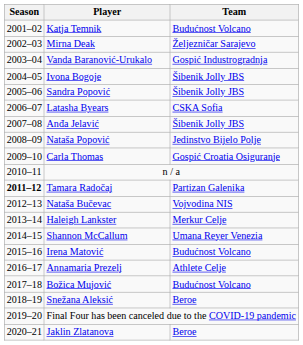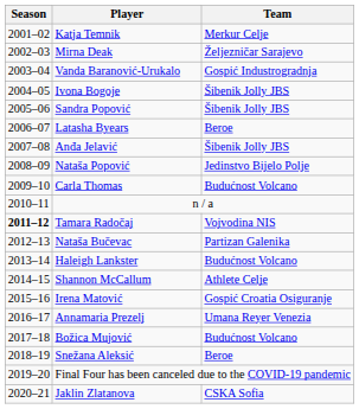 <table class="wikitable">
 <tr>
 <th>Season</th>
 <th>Player</th>
 <th>Team</th>
 </tr>
 <tr>
 <td>2001–02</td>
 <td> <a href='#'>Katja Temnik</a></td>
-<td> <a href='#'>Budućnost Volcano</a></td>
+<td> <a href='#'>Merkur Celje</a></td>
 </tr>
 <tr>
 <td>2002–03</td>
 <td> <a href='#'>Mirna Deak</a></td>
 <td> <a href='#'>Željezničar Sarajevo</a></td>
 </tr>
 <tr>
 <td>2003–04</td>
 <td> <a href='#'>Vanda Baranović-Urukalo</a></td>
 <td> <a href='#'>Gospić Industrogradnja</a></td>
 </tr>
 <tr>
 <td>2004–05</td>
 <td> <a href='#'>Ivona Bogoje</a></td>
 <td> <a href='#'>Šibenik Jolly JBS</a></td>
 </tr>
 <tr>
 <td>2005–06</td>
 <td> <a href='#'>Sandra Popović</a></td>
 <td> <a href='#'>Šibenik Jolly JBS</a></td>
 </tr>
 <tr>
 <td>2006–07</td>
 <td> <a href='#'>Latasha Byears</a></td>
-<td> <a href='#'>CSKA Sofia</a></td>
+<td> <a href='#'>Beroe</a></td>
 </tr>
 <tr>
 <td>2007–08</td>
 <td> <a href='#'>Anđa Jelavić</a></td>
 <td> <a href='#'>Šibenik Jolly JBS</a></td>
 </tr>
 <tr>
 <td>2008–09</td>
 <td> <a href='#'>Nataša Popović</a></td>
 <td> <a href='#'>Jedinstvo Bijelo Polje</a></td>
 </tr>
 <tr>
 <td>2009–10</td>
 <td> <a href='#'>Carla Thomas</a></td>
-<td> <a href='#'>Gospić Croatia Osiguranje</a></td>
+<td> <a href='#'>Budućnost Volcano</a></td>
 </tr>
 <tr>
 <td>2010–11</td>
 <td colspan=2 rowspan=1 align=center>n / a</td>
 </tr>
 <tr>
 <td><strong>2011–12</strong></td>
 <td> <a href='#'>Tamara Radočaj</a></td>
-<td> <a href='#'>Partizan Galenika</a></td>
+<td> <a href='#'>Vojvodina NIS</a></td>
 </tr>
 <tr>
 <td>2012–13</td>
 <td> <a href='#'>Nataša Bučevac</a></td>
-<td> <a href='#'>Vojvodina NIS</a></td>
+<td> <a href='#'>Partizan Galenika</a></td>
 </tr>
 <tr>
 <td>2013–14</td>
 <td> <a href='#'>Haleigh Lankster</a></td>
-<td> <a href='#'>Merkur Celje</a></td>
+<td> <a href='#'>Budućnost Volcano</a></td>
 </tr>
 <tr>
 <td>2014–15</td>
 <td> <a href='#'>Shannon McCallum</a></td>
-<td> <a href='#'>Umana Reyer Venezia</a></td>
+<td> <a href='#'>Athlete Celje</a></td>
 </tr>
 <tr>
 <td>2015–16</td>
 <td> <a href='#'>Irena Matović</a></td>
-<td> <a href='#'>Budućnost Volcano</a></td>
+<td> <a href='#'>Gospić Croatia Osiguranje</a></td>
 </tr>
 <tr>
 <td>2016–17</td>
 <td> <a href='#'>Annamaria Prezelj</a></td>
-<td> <a href='#'>Athlete Celje</a></td>
+<td> <a href='#'>Umana Reyer Venezia</a></td>
 </tr>
 <tr>
 <td>2017–18</td>
 <td> <a href='#'>Božica Mujović</a></td>
 <td> <a href='#'>Budućnost Volcano</a></td>
 </tr>
 <tr>
 <td>2018–19</td>
 <td> <a href='#'>Snežana Aleksić</a></td>
 <td> <a href='#'>Beroe</a></td>
 </tr>
 <tr>
 <td>2019–20</td>
 <td colspan=2 rowspan=1 align=center>Final Four has been canceled due to the <a href='#'>COVID-19 pandemic</a></td>
 </tr>
 <tr>
 <td>2020–21</td>
 <td> <a href='#'>Jaklin Zlatanova</a></td>
-<td> <a href='#'>Beroe</a></td>
+<td> <a href='#'>CSKA Sofia</a></td>
 </tr>
 </table>
